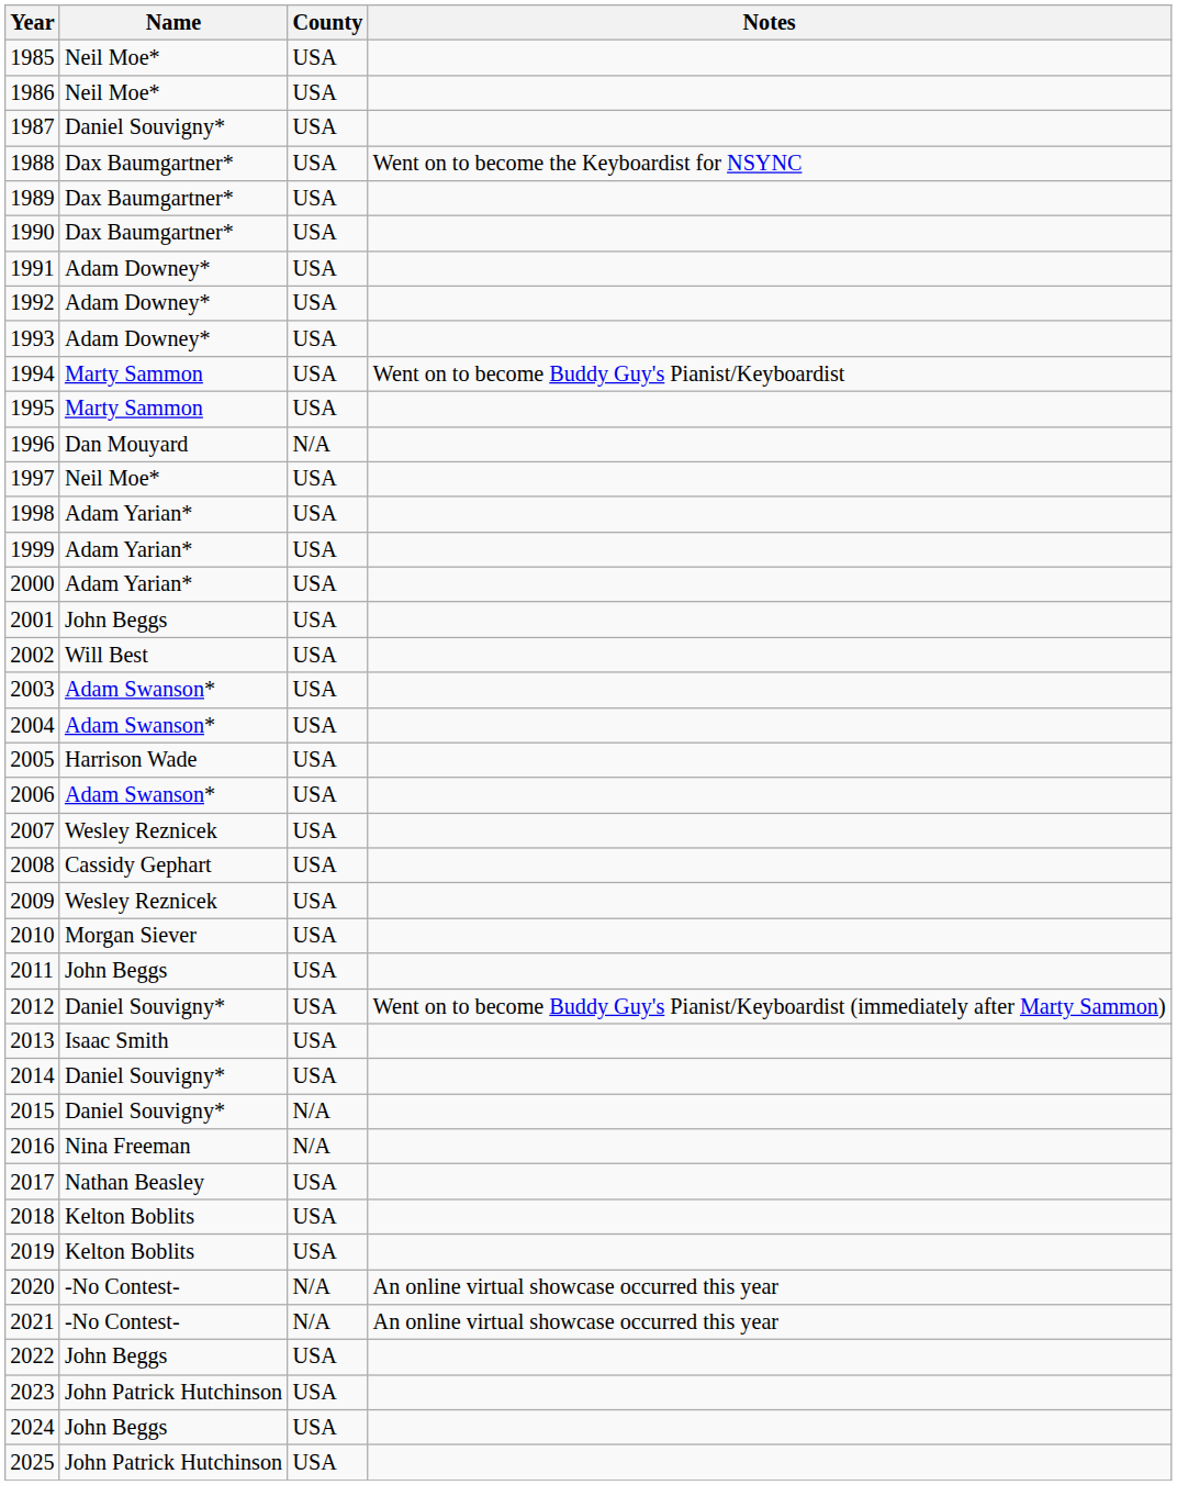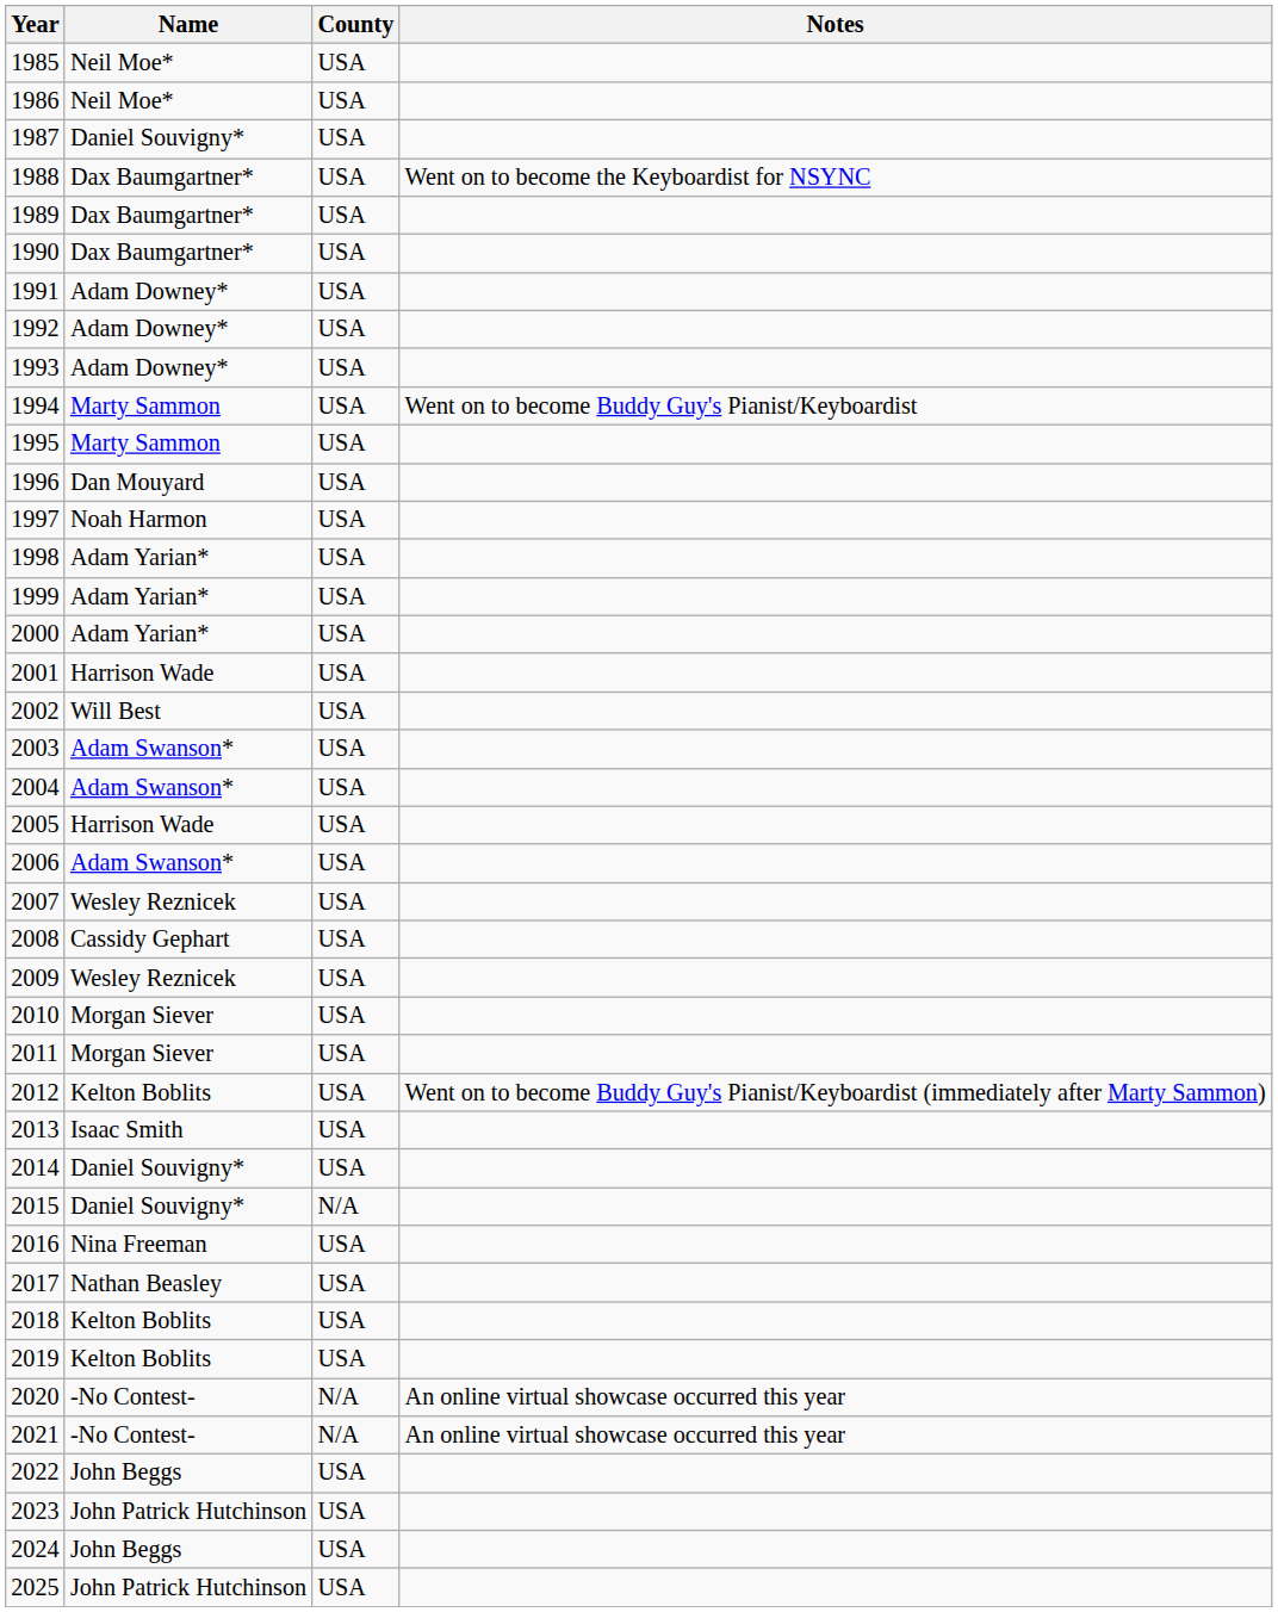 <table class="wikitable">
 <tr>
 <th>Year</th>
 <th>Name</th>
 <th>County</th>
 <th>Notes</th>
 </tr>
 <tr>
 <td>1985</td>
 <td>Neil Moe*</td>
 <td>USA</td>
 <td></td>
 </tr>
 <tr>
 <td>1986</td>
 <td>Neil Moe*</td>
 <td>USA</td>
 <td></td>
 </tr>
 <tr>
 <td>1987</td>
 <td>Daniel Souvigny*</td>
 <td>USA</td>
 <td></td>
 </tr>
 <tr>
 <td>1988</td>
 <td>Dax Baumgartner*</td>
 <td>USA</td>
 <td>Went on to become the Keyboardist for <a href='#'>NSYNC</a></td>
 </tr>
 <tr>
 <td>1989</td>
 <td>Dax Baumgartner*</td>
 <td>USA</td>
 <td></td>
 </tr>
 <tr>
 <td>1990</td>
 <td>Dax Baumgartner*</td>
 <td>USA</td>
 <td></td>
 </tr>
 <tr>
 <td>1991</td>
 <td>Adam Downey*</td>
 <td>USA</td>
 <td></td>
 </tr>
 <tr>
 <td>1992</td>
 <td>Adam Downey*</td>
 <td>USA</td>
 <td></td>
 </tr>
 <tr>
 <td>1993</td>
 <td>Adam Downey*</td>
 <td>USA</td>
 <td></td>
 </tr>
 <tr>
 <td>1994</td>
 <td><a href='#'>Marty Sammon</a></td>
 <td>USA</td>
 <td>Went on to become <a href='#'>Buddy Guy's</a> Pianist/Keyboardist</td>
 </tr>
 <tr>
 <td>1995</td>
 <td><a href='#'>Marty Sammon</a></td>
 <td>USA</td>
 <td></td>
 </tr>
 <tr>
 <td>1996</td>
 <td>Dan Mouyard</td>
-<td>N/A</td>
+<td>USA</td>
 <td></td>
 </tr>
 <tr>
 <td>1997</td>
-<td>Neil Moe*</td>
+<td>Noah Harmon</td>
 <td>USA</td>
 <td></td>
 </tr>
 <tr>
 <td>1998</td>
 <td>Adam Yarian*</td>
 <td>USA</td>
 <td></td>
 </tr>
 <tr>
 <td>1999</td>
 <td>Adam Yarian*</td>
 <td>USA</td>
 <td></td>
 </tr>
 <tr>
 <td>2000</td>
 <td>Adam Yarian*</td>
 <td>USA</td>
 <td></td>
 </tr>
 <tr>
 <td>2001</td>
-<td>John Beggs</td>
+<td>Harrison Wade</td>
 <td>USA</td>
 <td></td>
 </tr>
 <tr>
 <td>2002</td>
 <td>Will Best</td>
 <td>USA</td>
 <td></td>
 </tr>
 <tr>
 <td>2003</td>
 <td><a href='#'>Adam Swanson</a>*</td>
 <td>USA</td>
 <td></td>
 </tr>
 <tr>
 <td>2004</td>
 <td><a href='#'>Adam Swanson</a>*</td>
 <td>USA</td>
 <td></td>
 </tr>
 <tr>
 <td>2005</td>
 <td>Harrison Wade</td>
 <td>USA</td>
 <td></td>
 </tr>
 <tr>
 <td>2006</td>
 <td><a href='#'>Adam Swanson</a>*</td>
 <td>USA</td>
 <td></td>
 </tr>
 <tr>
 <td>2007</td>
 <td>Wesley Reznicek</td>
 <td>USA</td>
 <td></td>
 </tr>
 <tr>
 <td>2008</td>
 <td>Cassidy Gephart</td>
 <td>USA</td>
 <td></td>
 </tr>
 <tr>
 <td>2009</td>
 <td>Wesley Reznicek</td>
 <td>USA</td>
 <td></td>
 </tr>
 <tr>
 <td>2010</td>
 <td>Morgan Siever</td>
 <td>USA</td>
 <td></td>
 </tr>
 <tr>
 <td>2011</td>
-<td>John Beggs</td>
+<td>Morgan Siever</td>
 <td>USA</td>
 <td></td>
 </tr>
 <tr>
 <td>2012</td>
-<td>Daniel Souvigny*</td>
+<td>Kelton Boblits</td>
 <td>USA</td>
 <td>Went on to become <a href='#'>Buddy Guy's</a> Pianist/Keyboardist (immediately after <a href='#'>Marty Sammon</a>)</td>
 </tr>
 <tr>
 <td>2013</td>
 <td>Isaac Smith</td>
 <td>USA</td>
 <td></td>
 </tr>
 <tr>
 <td>2014</td>
 <td>Daniel Souvigny*</td>
 <td>USA</td>
 <td></td>
 </tr>
 <tr>
 <td>2015</td>
 <td>Daniel Souvigny*</td>
 <td>N/A</td>
 <td></td>
 </tr>
 <tr>
 <td>2016</td>
 <td>Nina Freeman</td>
-<td>N/A</td>
+<td>USA</td>
 <td></td>
 </tr>
 <tr>
 <td>2017</td>
 <td>Nathan Beasley</td>
 <td>USA</td>
 <td></td>
 </tr>
 <tr>
 <td>2018</td>
 <td>Kelton Boblits</td>
 <td>USA</td>
 <td></td>
 </tr>
 <tr>
 <td>2019</td>
 <td>Kelton Boblits</td>
 <td>USA</td>
 <td></td>
 </tr>
 <tr>
 <td>2020</td>
 <td>-No Contest-</td>
 <td>N/A</td>
 <td>An online virtual showcase occurred this year</td>
 </tr>
 <tr>
 <td>2021</td>
 <td>-No Contest-</td>
 <td>N/A</td>
 <td>An online virtual showcase occurred this year</td>
 </tr>
 <tr>
 <td>2022</td>
 <td>John Beggs</td>
 <td>USA</td>
 <td></td>
 </tr>
 <tr>
 <td>2023</td>
 <td>John Patrick Hutchinson</td>
 <td>USA</td>
 <td></td>
 </tr>
 <tr>
 <td>2024</td>
 <td>John Beggs</td>
 <td>USA</td>
 <td></td>
 </tr>
 <tr>
 <td>2025</td>
 <td>John Patrick Hutchinson</td>
 <td>USA</td>
 <td></td>
 </tr>
 </table>
